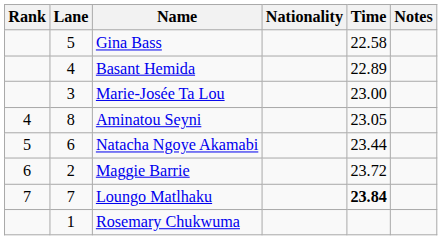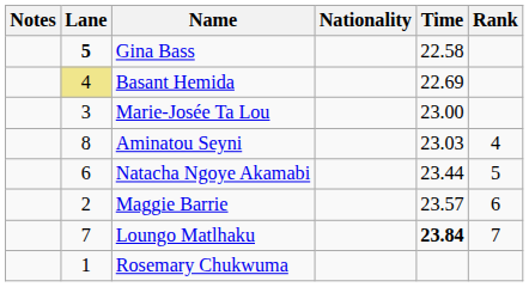 <table class="wikitable sortable" style="text-align:center">
 <tr>
-<th>Rank</th>
+<th>Notes</th>
 <th>Lane</th>
 <th>Name</th>
 <th>Nationality</th>
 <th>Time</th>
-<th>Notes</th>
+<th>Rank</th>
 </tr>
 <tr>
 <td></td>
-<td>5</td>
+<td><strong>5</strong></td>
 <td align=left><a href='#'>Gina Bass</a></td>
 <td align=left></td>
 <td>22.58</td>
 <td></td>
 </tr>
 <tr>
 <td></td>
-<td>4</td>
+<td style="background: khaki;">4</td>
 <td align=left><a href='#'>Basant Hemida</a></td>
 <td align=left></td>
-<td>22.89</td>
+<td>22.69</td>
 <td></td>
 </tr>
 <tr>
 <td></td>
 <td>3</td>
 <td align=left><a href='#'>Marie-Josée Ta Lou</a></td>
 <td align=left></td>
 <td>23.00</td>
 <td></td>
 </tr>
 <tr>
-<td>4</td>
+<td></td>
 <td>8</td>
 <td align=left><a href='#'>Aminatou Seyni</a></td>
 <td align=left></td>
-<td>23.05</td>
-<td></td>
+<td>23.03</td>
+<td>4</td>
 </tr>
 <tr>
-<td>5</td>
+<td></td>
 <td>6</td>
 <td align=left><a href='#'>Natacha Ngoye Akamabi</a></td>
 <td align=left></td>
 <td>23.44</td>
-<td></td>
+<td>5</td>
 </tr>
 <tr>
-<td>6</td>
+<td></td>
 <td>2</td>
 <td align=left><a href='#'>Maggie Barrie</a></td>
 <td align=left></td>
-<td>23.72</td>
-<td></td>
+<td>23.57</td>
+<td>6</td>
 </tr>
 <tr>
-<td>7</td>
+<td></td>
 <td>7</td>
 <td align=left><a href='#'>Loungo Matlhaku</a></td>
 <td align=left></td>
 <td><strong>23.84</strong></td>
-<td></td>
+<td>7</td>
 </tr>
 <tr>
 <td></td>
 <td>1</td>
 <td align=left><a href='#'>Rosemary Chukwuma</a></td>
 <td align=left></td>
 <td></td>
 <td></td>
 </tr>
 </table>
